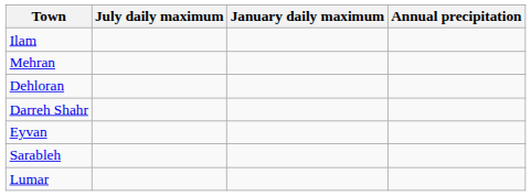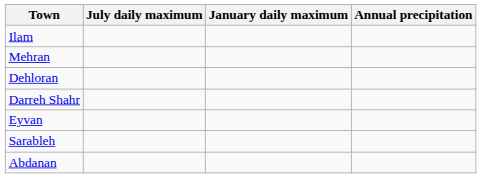 <table class="wikitable sortable mw-collapsible" style="margin-left: auto; margin-right: auto; border: none;">
 <tr>
 <th>Town</th>
 <th>July daily maximum</th>
 <th>January daily maximum</th>
 <th>Annual precipitation</th>
 </tr>
 <tr>
 <td><a href='#'>Ilam</a></td>
 <td></td>
 <td></td>
 <td></td>
 </tr>
 <tr>
 <td><a href='#'>Mehran</a></td>
 <td></td>
 <td></td>
 <td></td>
 </tr>
 <tr>
 <td><a href='#'>Dehloran</a></td>
 <td></td>
 <td></td>
 <td></td>
 </tr>
 <tr>
 <td><a href='#'>Darreh Shahr</a></td>
 <td></td>
 <td></td>
 <td></td>
 </tr>
 <tr>
 <td><a href='#'>Eyvan</a></td>
 <td></td>
 <td></td>
 <td></td>
 </tr>
 <tr>
 <td><a href='#'>Sarableh</a></td>
 <td></td>
 <td></td>
 <td></td>
 </tr>
 <tr>
-<td><a href='#'>Lumar</a></td>
+<td><a href='#'>Abdanan</a></td>
 <td></td>
 <td></td>
 <td></td>
 </tr>
 </table>
